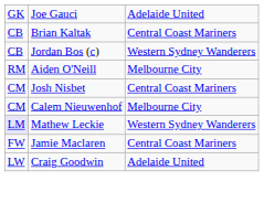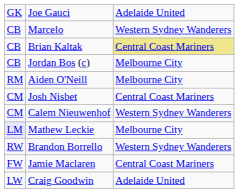 <table class="wikitable">
 <tr>
 <td><a href='#'>GK</a></td>
 <td> <a href='#'>Joe Gauci</a></td>
 <td><a href='#'>Adelaide United</a></td>
 </tr>
 <tr>
 <td><a href='#'>CB</a></td>
+<td> <a href='#'>Marcelo</a></td>
+<td><a href='#'>Western Sydney Wanderers</a></td>
+</tr>
+<tr>
+<td><a href='#'>CB</a></td>
 <td> <a href='#'>Brian Kaltak</a></td>
-<td><a href='#'>Central Coast Mariners</a></td>
+<td style="background: khaki;"><a href='#'>Central Coast Mariners</a></td>
 </tr>
 <tr>
 <td><a href='#'>CB</a></td>
 <td> <a href='#'>Jordan Bos</a> (<a href='#'>c</a>)</td>
-<td><a href='#'>Western Sydney Wanderers</a></td>
+<td><a href='#'>Melbourne City</a></td>
 </tr>
 <tr>
 <td><a href='#'>RM</a></td>
 <td> <a href='#'>Aiden O'Neill</a></td>
 <td><a href='#'>Melbourne City</a></td>
 </tr>
 <tr>
 <td><a href='#'>CM</a></td>
 <td> <a href='#'>Josh Nisbet</a></td>
 <td><a href='#'>Central Coast Mariners</a></td>
 </tr>
 <tr>
 <td><a href='#'>CM</a></td>
 <td> <a href='#'>Calem Nieuwenhof</a></td>
-<td><a href='#'>Melbourne City</a></td>
+<td><a href='#'>Western Sydney Wanderers</a></td>
 </tr>
 <tr>
 <td style="background: lavender;"><a href='#'>LM</a></td>
 <td> <a href='#'>Mathew Leckie</a></td>
+<td><a href='#'>Melbourne City</a></td>
+</tr>
+<tr>
+<td><a href='#'>RW</a></td>
+<td> <a href='#'>Brandon Borrello</a></td>
 <td><a href='#'>Western Sydney Wanderers</a></td>
 </tr>
 <tr>
 <td><a href='#'>FW</a></td>
 <td> <a href='#'>Jamie Maclaren</a></td>
 <td><a href='#'>Central Coast Mariners</a></td>
 </tr>
 <tr>
 <td><a href='#'>LW</a></td>
 <td> <a href='#'>Craig Goodwin</a></td>
 <td><a href='#'>Adelaide United</a></td>
 </tr>
 </table>
